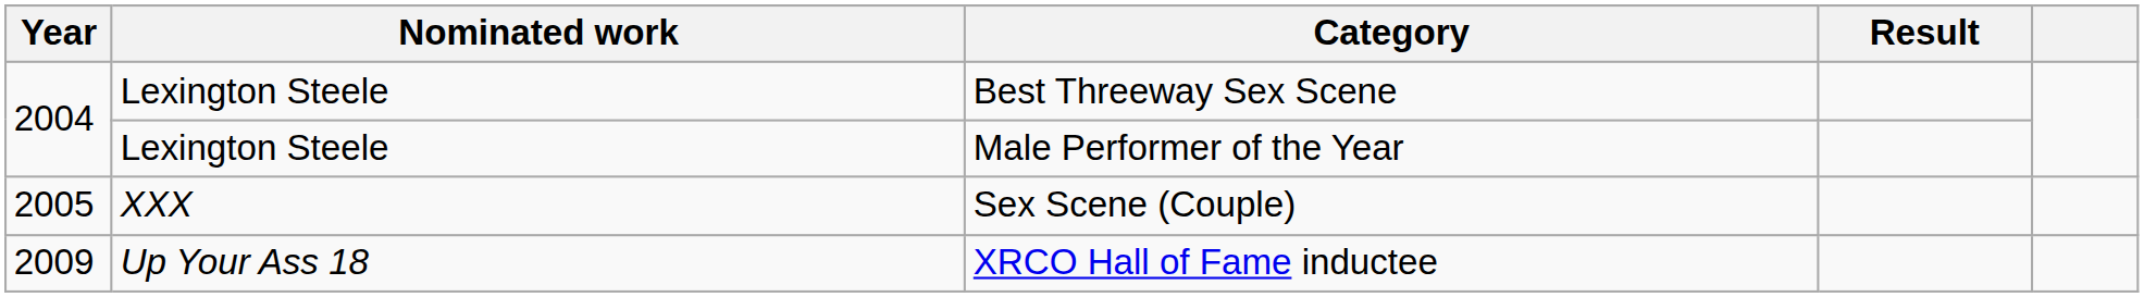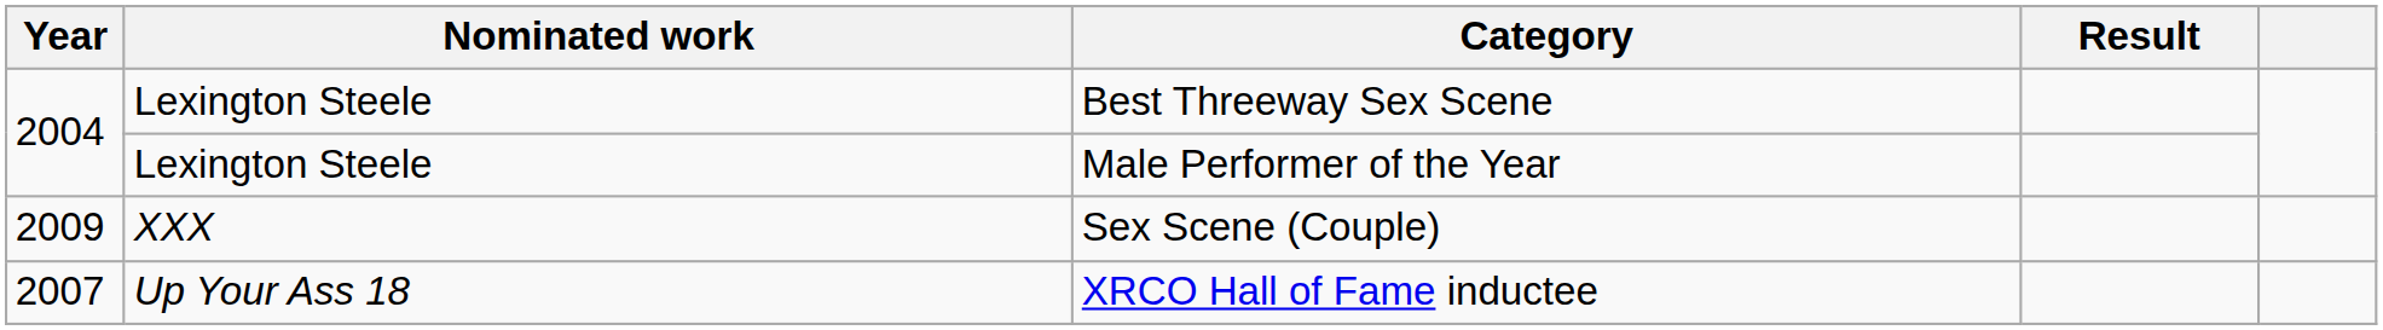 <table class="wikitable" style="width:75%;">
 <tr>
 <th width=5%>Year</th>
 <th style="width:40%;">Nominated work</th>
 <th style="width:40%;">Category</th>
 <th style="width:10%;">Result</th>
 <th width=5%></th>
 </tr>
 <tr>
 <td rowspan="2">2004</td>
 <td>Lexington Steele</td>
 <td>Best Threeway Sex Scene</td>
 <td></td>
 <td style="text-align:center;"rowspan="2"></td>
 </tr>
 <tr>
 <td>Lexington Steele</td>
 <td>Male Performer of the Year</td>
 <td></td>
 </tr>
 <tr>
-<td>2005</td>
+<td>2009</td>
 <td><em>XXX</em></td>
 <td>Sex Scene (Couple)</td>
 <td></td>
 <td style="text-align:center;"></td>
 </tr>
 <tr>
-<td>2009</td>
+<td>2007</td>
 <td><em>Up Your Ass 18</em></td>
 <td><a href='#'>XRCO Hall of Fame</a> inductee</td>
 <td></td>
 <td style="text-align:center;"></td>
 </tr>
 </table>
